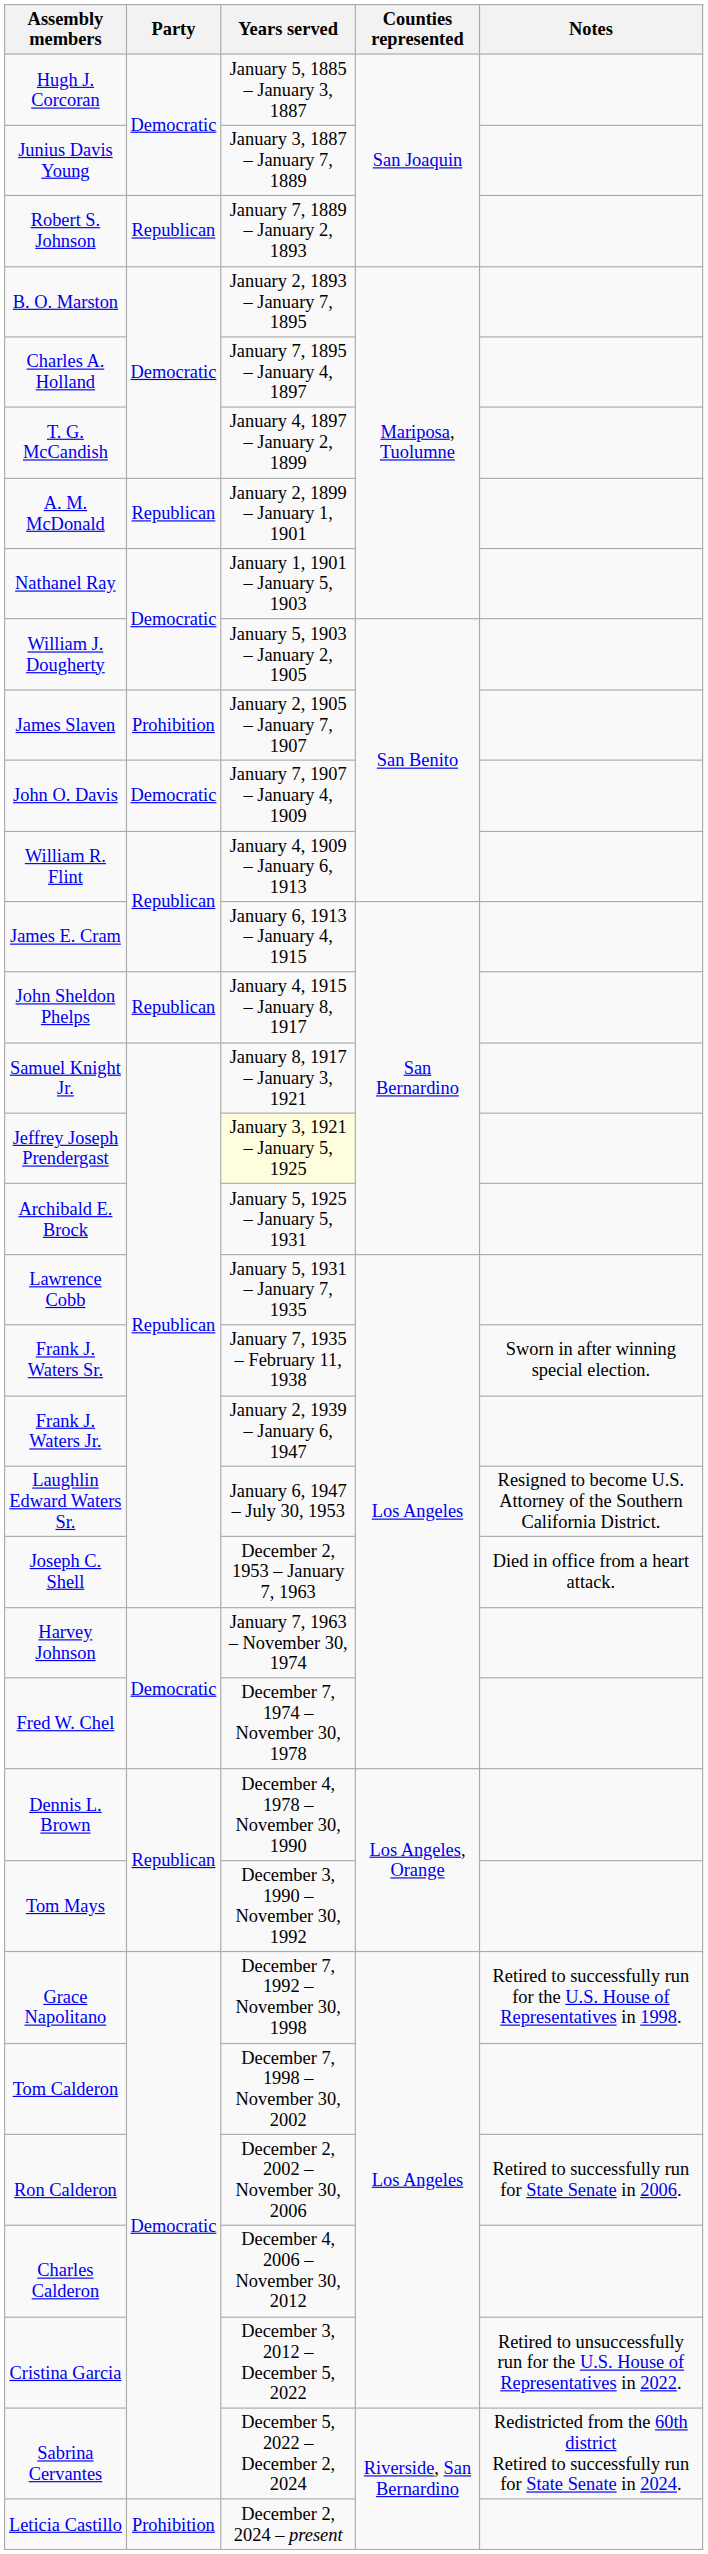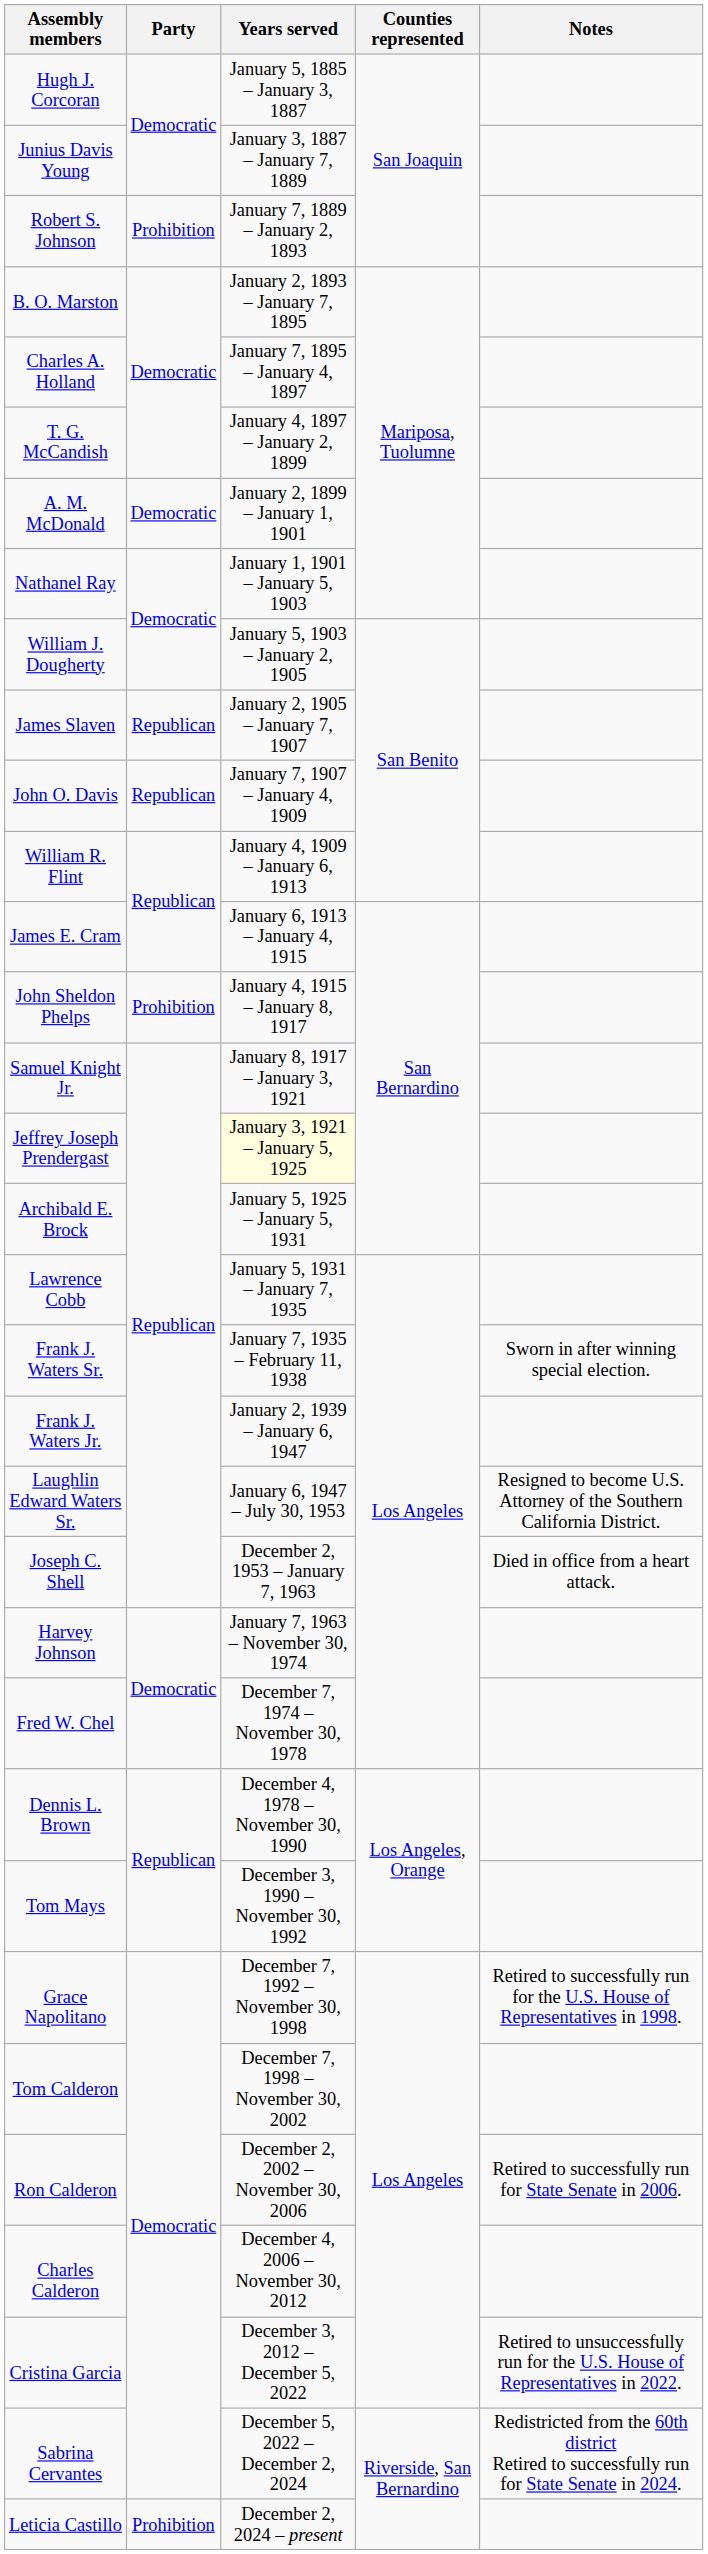 <table class=wikitable style="text-align:center">
 <tr>
 <th>Assembly members</th>
 <th>Party</th>
 <th>Years served</th>
 <th>Counties represented</th>
 <th>Notes</th>
 </tr>
 <tr>
 <td><a href='#'>Hugh J. Corcoran</a></td>
 <td rowspan=2 ><a href='#'>Democratic</a></td>
 <td>January 5, 1885 – January 3, 1887</td>
 <td rowspan=3><a href='#'>San Joaquin</a></td>
 <td></td>
 </tr>
 <tr>
 <td><a href='#'>Junius Davis Young</a></td>
 <td>January 3, 1887 – January 7, 1889</td>
 <td></td>
 </tr>
 <tr>
 <td><a href='#'>Robert S. Johnson</a></td>
-<td><a href='#'>Republican</a></td>
+<td><a href='#'>Prohibition</a></td>
 <td>January 7, 1889 – January 2, 1893</td>
 <td></td>
 </tr>
 <tr>
 <td><a href='#'>B. O. Marston</a></td>
 <td rowspan=3 ><a href='#'>Democratic</a></td>
 <td>January 2, 1893 – January 7, 1895</td>
 <td rowspan=5><a href='#'>Mariposa</a>, <a href='#'>Tuolumne</a></td>
 <td></td>
 </tr>
 <tr>
 <td><a href='#'>Charles A. Holland</a></td>
 <td>January 7, 1895 – January 4, 1897</td>
 <td></td>
 </tr>
 <tr>
 <td><a href='#'>T. G. McCandish</a></td>
 <td>January 4, 1897 – January 2, 1899</td>
 <td></td>
 </tr>
 <tr>
 <td><a href='#'>A. M. McDonald</a></td>
-<td><a href='#'>Republican</a></td>
+<td><a href='#'>Democratic</a></td>
 <td>January 2, 1899 – January 1, 1901</td>
 <td></td>
 </tr>
 <tr>
 <td><a href='#'>Nathanel Ray</a></td>
 <td rowspan=2 ><a href='#'>Democratic</a></td>
 <td>January 1, 1901 – January 5, 1903</td>
 <td></td>
 </tr>
 <tr>
 <td><a href='#'>William J. Dougherty</a></td>
 <td>January 5, 1903 – January 2, 1905</td>
 <td rowspan=4><a href='#'>San Benito</a></td>
 <td></td>
 </tr>
 <tr>
 <td><a href='#'>James Slaven</a></td>
-<td><a href='#'>Prohibition</a></td>
+<td><a href='#'>Republican</a></td>
 <td>January 2, 1905 – January 7, 1907</td>
 <td></td>
 </tr>
 <tr>
 <td><a href='#'>John O. Davis</a></td>
-<td><a href='#'>Democratic</a></td>
+<td><a href='#'>Republican</a></td>
 <td>January 7, 1907 – January 4, 1909</td>
 <td></td>
 </tr>
 <tr>
 <td><a href='#'>William R. Flint</a></td>
 <td rowspan=2 ><a href='#'>Republican</a></td>
 <td>January 4, 1909 – January 6, 1913</td>
 <td></td>
 </tr>
 <tr>
 <td><a href='#'>James E. Cram</a></td>
 <td>January 6, 1913 – January 4, 1915</td>
 <td rowspan=5><a href='#'>San Bernardino</a></td>
 <td></td>
 </tr>
 <tr>
 <td><a href='#'>John Sheldon Phelps</a></td>
-<td><a href='#'>Republican</a></td>
+<td><a href='#'>Prohibition</a></td>
 <td>January 4, 1915 – January 8, 1917</td>
 <td></td>
 </tr>
 <tr>
 <td><a href='#'>Samuel Knight Jr.</a></td>
 <td rowspan=8 ><a href='#'>Republican</a></td>
 <td>January 8, 1917 – January 3, 1921</td>
 <td></td>
 </tr>
 <tr>
 <td><a href='#'>Jeffrey Joseph Prendergast</a></td>
 <td style="background: lightyellow;">January 3, 1921 – January 5, 1925</td>
 <td></td>
 </tr>
 <tr>
 <td><a href='#'>Archibald E. Brock</a></td>
 <td>January 5, 1925 – January 5, 1931</td>
 <td></td>
 </tr>
 <tr>
 <td><a href='#'>Lawrence Cobb</a></td>
 <td>January 5, 1931 – January 7, 1935</td>
 <td rowspan=8><a href='#'>Los Angeles</a></td>
 <td></td>
 </tr>
 <tr>
 <td><a href='#'>Frank J. Waters Sr.</a></td>
 <td>January 7, 1935 – February 11, 1938</td>
 <td>Sworn in after winning special election.</td>
 </tr>
 <tr>
 <td><a href='#'>Frank J. Waters Jr.</a></td>
 <td>January 2, 1939 – January 6, 1947</td>
 <td></td>
 </tr>
 <tr>
 <td><a href='#'>Laughlin Edward Waters Sr.</a></td>
 <td>January 6, 1947 – July 30, 1953</td>
 <td>Resigned to become U.S. Attorney of the Southern California District.</td>
 </tr>
 <tr>
 <td><a href='#'>Joseph C. Shell</a></td>
 <td>December 2, 1953 – January 7, 1963</td>
 <td>Died in office from a heart attack.</td>
 </tr>
 <tr>
 <td><a href='#'>Harvey Johnson</a></td>
 <td rowspan=2 ><a href='#'>Democratic</a></td>
 <td>January 7, 1963 – November 30, 1974</td>
 <td></td>
 </tr>
 <tr>
 <td><a href='#'>Fred W. Chel</a></td>
 <td>December 7, 1974 – November 30, 1978</td>
 <td></td>
 </tr>
 <tr>
 <td rowspan=2><a href='#'>Dennis L. Brown</a></td>
 <td rowspan=3 ><a href='#'>Republican</a></td>
 <td rowspan=2>December 4, 1978 – November 30, 1990</td>
 <td rowspan=2></td>
 </tr>
 <tr>
 <td rowspan=2><a href='#'>Los Angeles</a>, <a href='#'>Orange</a></td>
 </tr>
 <tr>
 <td><a href='#'>Tom Mays</a></td>
 <td>December 3, 1990 – November 30, 1992</td>
 <td></td>
 </tr>
 <tr>
 <td><br><a href='#'>Grace Napolitano</a></td>
 <td rowspan=6 ><a href='#'>Democratic</a></td>
 <td>December 7, 1992 – November 30, 1998</td>
 <td rowspan=5><a href='#'>Los Angeles</a></td>
 <td>Retired to successfully run for the <a href='#'>U.S. House of Representatives</a> in <a href='#'>1998</a>.</td>
 </tr>
 <tr>
 <td><a href='#'>Tom Calderon</a></td>
 <td>December 7, 1998 – November 30, 2002</td>
 <td></td>
 </tr>
 <tr>
 <td><br><a href='#'>Ron Calderon</a></td>
 <td>December 2, 2002 – November 30, 2006</td>
 <td>Retired to successfully run for <a href='#'>State Senate</a> in <a href='#'>2006</a>.</td>
 </tr>
 <tr>
 <td><br><a href='#'>Charles Calderon</a></td>
 <td>December 4, 2006 – November 30, 2012</td>
 <td></td>
 </tr>
 <tr>
 <td><br><a href='#'>Cristina Garcia</a></td>
 <td>December 3, 2012 – December 5, 2022</td>
 <td>Retired to unsuccessfully run for the <a href='#'>U.S. House of Representatives</a> in <a href='#'>2022</a>.</td>
 </tr>
 <tr>
 <td><br><a href='#'>Sabrina Cervantes</a></td>
 <td>December 5, 2022 – December 2, 2024</td>
 <td rowspan=2><a href='#'>Riverside</a>, <a href='#'>San Bernardino</a></td>
 <td>Redistricted from the <a href='#'>60th district</a><br>Retired to successfully run for <a href='#'>State Senate</a> in <a href='#'>2024</a>.</td>
 </tr>
 <tr>
 <td><a href='#'>Leticia Castillo</a></td>
 <td><a href='#'>Prohibition</a></td>
 <td>December 2, 2024 – <em>present</em></td>
 <td></td>
 </tr>
 </table>
